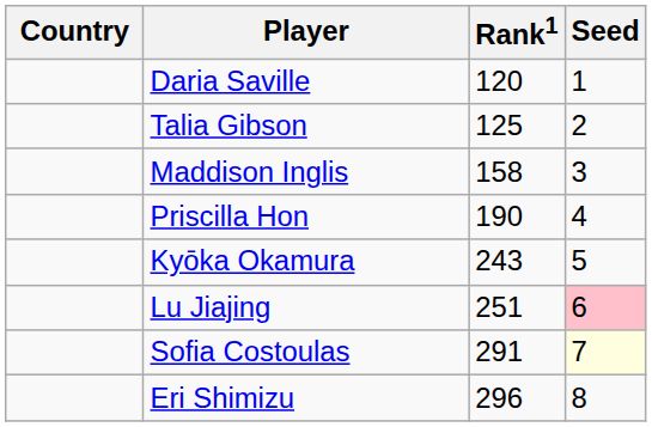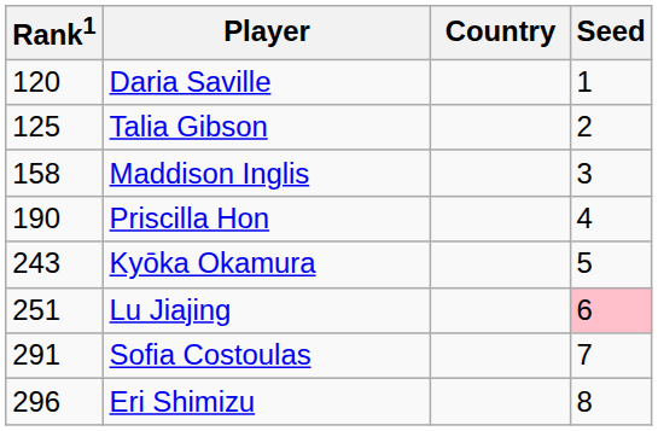 <table class="sortable wikitable">
 <tr>
+<th>Rank<sup>1</sup></th>
+<th width="175">Player</th>
 <th width="70">Country</th>
-<th width="175">Player</th>
-<th>Rank<sup>1</sup></th>
 <th>Seed</th>
 </tr>
 <tr>
+<td>120</td>
+<td><a href='#'>Daria Saville</a></td>
 <td></td>
-<td><a href='#'>Daria Saville</a></td>
-<td>120</td>
 <td>1</td>
 </tr>
 <tr>
+<td>125</td>
+<td><a href='#'>Talia Gibson</a></td>
 <td></td>
-<td><a href='#'>Talia Gibson</a></td>
-<td>125</td>
 <td>2</td>
 </tr>
 <tr>
+<td>158</td>
+<td><a href='#'>Maddison Inglis</a></td>
 <td></td>
-<td><a href='#'>Maddison Inglis</a></td>
-<td>158</td>
 <td>3</td>
 </tr>
 <tr>
+<td>190</td>
+<td><a href='#'>Priscilla Hon</a></td>
 <td></td>
-<td><a href='#'>Priscilla Hon</a></td>
-<td>190</td>
 <td>4</td>
 </tr>
 <tr>
+<td>243</td>
+<td><a href='#'>Kyōka Okamura</a></td>
 <td></td>
-<td><a href='#'>Kyōka Okamura</a></td>
-<td>243</td>
 <td>5</td>
 </tr>
 <tr>
+<td>251</td>
+<td><a href='#'>Lu Jiajing</a></td>
 <td></td>
-<td><a href='#'>Lu Jiajing</a></td>
-<td>251</td>
 <td style="background: pink;">6</td>
 </tr>
 <tr>
+<td>291</td>
+<td><a href='#'>Sofia Costoulas</a></td>
 <td></td>
-<td><a href='#'>Sofia Costoulas</a></td>
-<td>291</td>
-<td style="background: lightyellow;">7</td>
+<td>7</td>
 </tr>
 <tr>
+<td>296</td>
+<td><a href='#'>Eri Shimizu</a></td>
 <td></td>
-<td><a href='#'>Eri Shimizu</a></td>
-<td>296</td>
 <td>8</td>
 </tr>
 </table>
